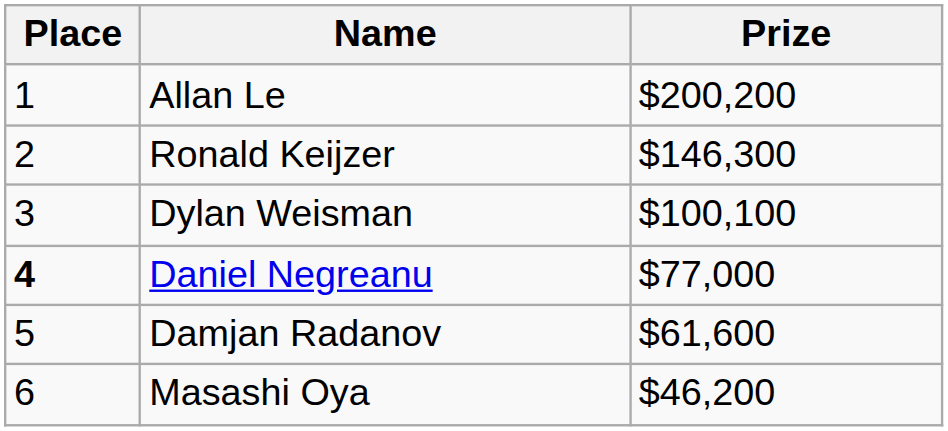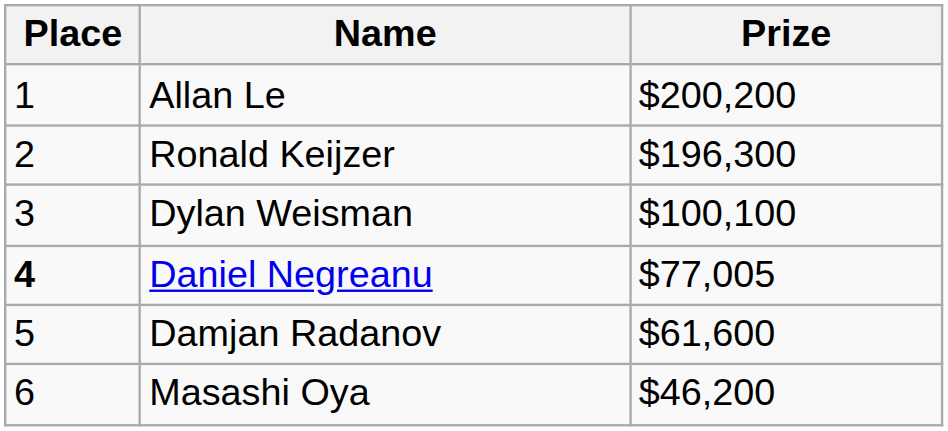 <table class="wikitable">
 <tr>
 <th width="50">Place</th>
 <th width="200">Name</th>
 <th width="125">Prize</th>
 </tr>
 <tr>
 <td>1</td>
 <td> Allan Le</td>
 <td>$200,200</td>
 </tr>
 <tr>
 <td>2</td>
 <td> Ronald Keijzer</td>
-<td>$146,300</td>
+<td>$196,300</td>
 </tr>
 <tr>
 <td>3</td>
 <td> Dylan Weisman</td>
 <td>$100,100</td>
 </tr>
 <tr>
 <td><strong>4</strong></td>
 <td> <a href='#'>Daniel Negreanu</a></td>
-<td>$77,000</td>
+<td>$77,005</td>
 </tr>
 <tr>
 <td>5</td>
 <td> Damjan Radanov</td>
 <td>$61,600</td>
 </tr>
 <tr>
 <td>6</td>
 <td> Masashi Oya</td>
 <td>$46,200</td>
 </tr>
 </table>
